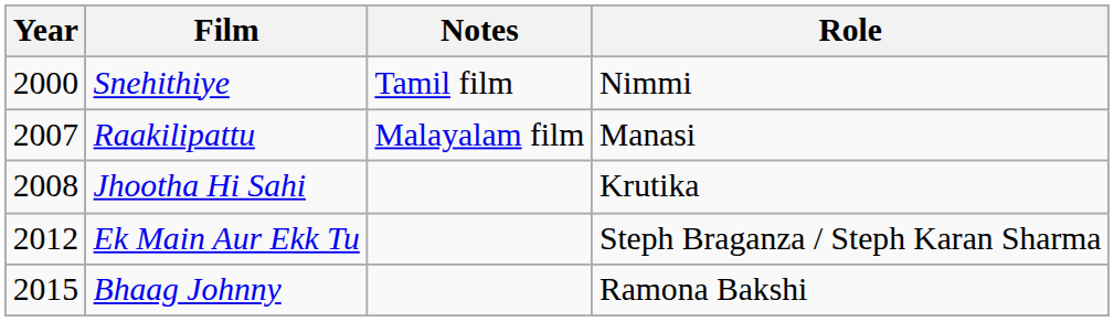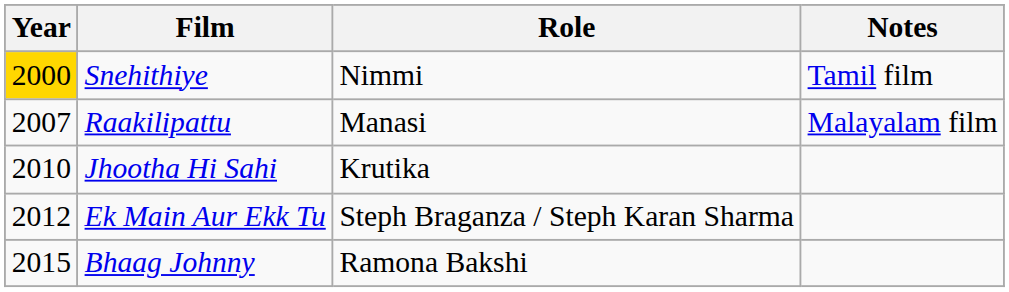 <table class="wikitable sortable">
 <tr>
 <th>Year</th>
 <th>Film</th>
+<th>Role</th>
 <th>Notes</th>
-<th>Role</th>
 </tr>
 <tr>
-<td>2000</td>
+<td style="background: gold;">2000</td>
 <td><em><a href='#'>Snehithiye</a></em></td>
+<td>Nimmi</td>
 <td><a href='#'>Tamil</a> film</td>
-<td>Nimmi</td>
 </tr>
 <tr>
 <td>2007</td>
 <td><em><a href='#'>Raakilipattu</a></em></td>
+<td>Manasi</td>
 <td><a href='#'>Malayalam</a> film</td>
-<td>Manasi</td>
 </tr>
 <tr>
-<td>2008</td>
+<td>2010</td>
 <td><em><a href='#'>Jhootha Hi Sahi</a></em></td>
+<td>Krutika</td>
 <td></td>
-<td>Krutika</td>
 </tr>
 <tr>
 <td>2012</td>
 <td><em><a href='#'>Ek Main Aur Ekk Tu</a></em></td>
+<td>Steph Braganza / Steph Karan Sharma</td>
 <td></td>
-<td>Steph Braganza / Steph Karan Sharma</td>
 </tr>
 <tr>
 <td>2015</td>
 <td><em><a href='#'>Bhaag Johnny</a></em></td>
+<td>Ramona Bakshi</td>
 <td></td>
-<td>Ramona Bakshi</td>
 </tr>
 </table>
